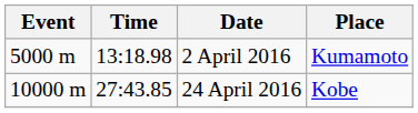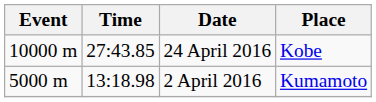 <table class="wikitable">
 <tr>
 <th>Event</th>
 <th>Time</th>
 <th>Date</th>
 <th>Place</th>
 </tr>
 <tr>
+<td>10000 m</td>
+<td>27:43.85</td>
+<td>24 April 2016</td>
+<td><a href='#'>Kobe</a></td>
+</tr>
+<tr>
 <td>5000 m</td>
 <td>13:18.98</td>
 <td>2 April 2016</td>
 <td><a href='#'>Kumamoto</a></td>
 </tr>
 <tr>
-<td>10000 m</td>
-<td>27:43.85</td>
-<td>24 April 2016</td>
-<td><a href='#'>Kobe</a></td>
-</tr>
-<tr>
 </tr>
 </table>
